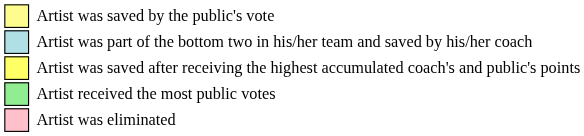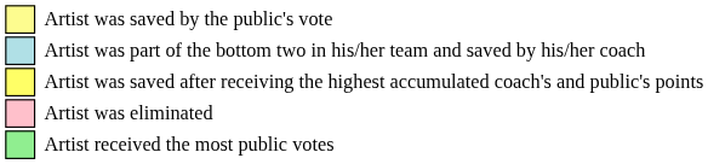 <table class="toccolours" style="font-size: 90%; white-space: nowrap;">
 <tr>
 <td style="background-color:#fdfc8f; border: 1px solid black">     </td>
 <td> Artist was saved by the public's vote</td>
 </tr>
 <tr>
 <td style="background-color:#B0E0E6; border: 1px solid black">     </td>
 <td> Artist was part of the bottom two in his/her team and saved by his/her coach</td>
 </tr>
 <tr>
 <td style="background-color:#FFFF66; border: 1px solid black">     </td>
 <td> Artist was saved after receiving the highest accumulated coach's and public's points</td>
 </tr>
 <tr>
+<td style="background-color:pink; border: 1px solid black">     </td>
+<td> Artist was eliminated</td>
+</tr>
+<tr>
 <td style="background-color:lightgreen; border: 1px solid black">     </td>
 <td> Artist received the most public votes</td>
 </tr>
-<tr>
-<td style="background-color:pink; border: 1px solid black">     </td>
-<td> Artist was eliminated</td>
-</tr>
 </table>
